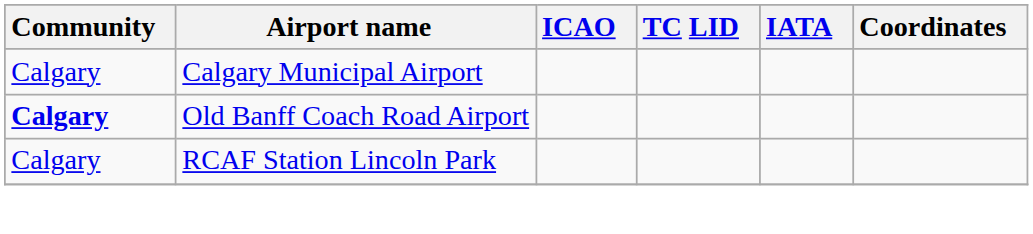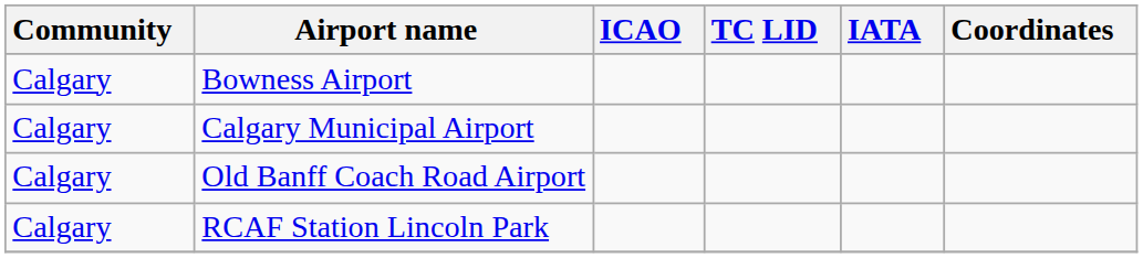 <table class="wikitable sortable" style="width:auto;">
 <tr>
 <th width="*">Community  </th>
 <th width="*">Airport name  </th>
 <th width="*"><a href='#'>ICAO</a>  </th>
 <th width="*"><a href='#'>TC</a> <a href='#'>LID</a>  </th>
 <th width="*"><a href='#'>IATA</a>  </th>
 <th width="*" class=unsortable>Coordinates  </th>
 </tr>
 <tr>
 <td><a href='#'>Calgary</a></td>
+<td><a href='#'>Bowness Airport</a></td>
+<td></td>
+<td></td>
+<td></td>
+<td></td>
+</tr>
+<tr>
+<td><a href='#'>Calgary</a></td>
 <td><a href='#'>Calgary Municipal Airport</a></td>
 <td></td>
 <td></td>
 <td></td>
 <td></td>
 </tr>
 <tr>
-<td><strong><a href='#'>Calgary</a></strong></td>
+<td><a href='#'>Calgary</a></td>
 <td><a href='#'>Old Banff Coach Road Airport</a></td>
 <td></td>
 <td></td>
 <td></td>
 <td></td>
 </tr>
 <tr>
 <td><a href='#'>Calgary</a></td>
 <td><a href='#'>RCAF Station Lincoln Park</a></td>
 <td></td>
 <td></td>
 <td></td>
 <td></td>
 </tr>
 <tr>
 </tr>
 </table>
